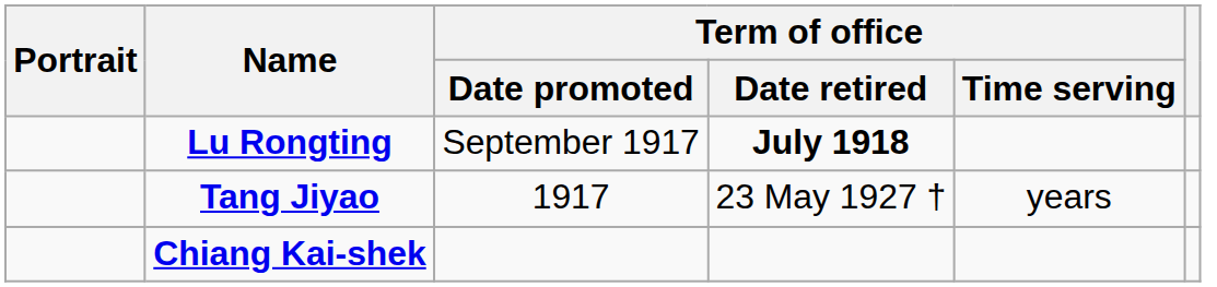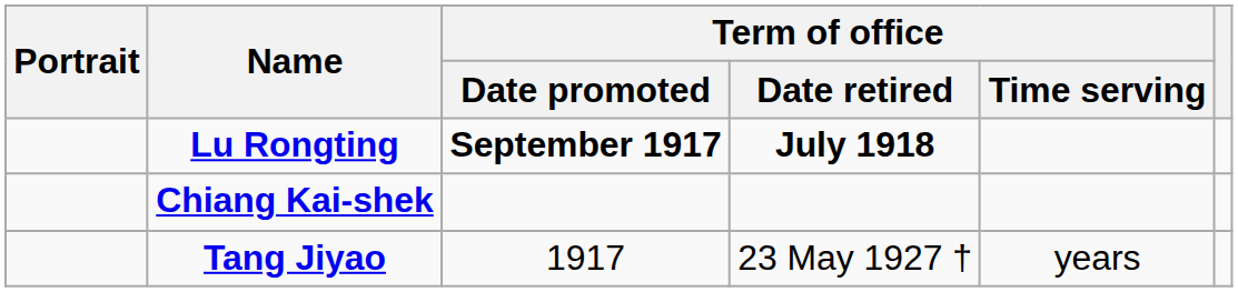 <table class="wikitable" style="text-align:center">
 <tr>
 <th rowspan=2>Portrait</th>
 <th rowspan=2>Name<br></th>
 <th colspan=3>Term of office</th>
 <th rowspan=2></th>
 </tr>
 <tr>
 <th>Date promoted</th>
 <th>Date retired</th>
 <th>Time serving</th>
 </tr>
 <tr>
 <td></td>
 <td><strong><a href='#'>Lu Rongting</a></strong><br></td>
-<td>September 1917</td>
+<td><strong>September 1917</strong></td>
 <td><strong>July 1918</strong></td>
+<td></td>
+<td></td>
+</tr>
+<tr>
+<td></td>
+<td><strong><a href='#'>Chiang Kai-shek</a></strong><br></td>
+<td></td>
+<td></td>
 <td></td>
 <td></td>
 </tr>
 <tr>
 <td></td>
 <td><strong><a href='#'>Tang Jiyao</a></strong><br></td>
 <td>1917</td>
 <td>23 May 1927 †</td>
 <td> years</td>
 <td></td>
 </tr>
-<tr>
-<td></td>
-<td><strong><a href='#'>Chiang Kai-shek</a></strong><br></td>
-<td></td>
-<td></td>
-<td></td>
-<td></td>
-</tr>
 </table>
